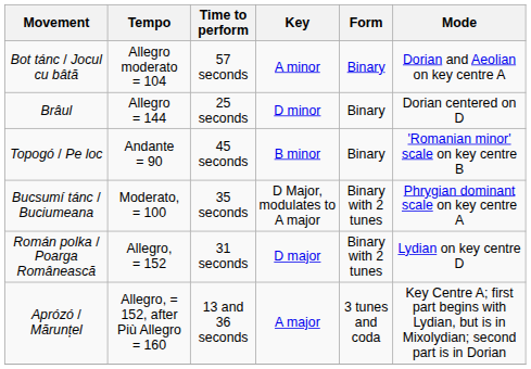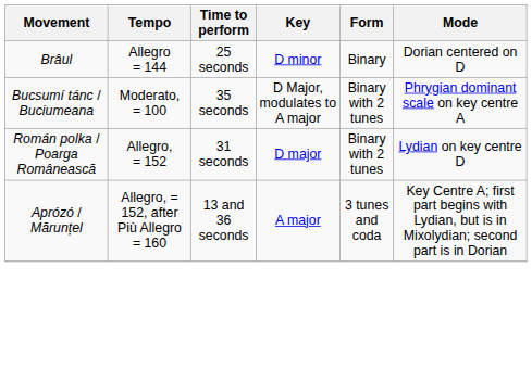 <table class="wikitable" width="100%">
 <tr>
 <th align="center">Movement</th>
 <th align="center">Tempo</th>
 <th align="center">Time to perform</th>
 <th align="center">Key</th>
 <th align="center">Form</th>
 <th align="center">Mode</th>
 </tr>
 <tr>
-<td align="center"><em>Bot tánc</em> / <em>Jocul cu bâtă</em></td>
-<td align="center">Allegro moderato<br> = 104</td>
-<td align="center">57 seconds</td>
-<td align="center"><a href='#'>A minor</a></td>
-<td align="center"><a href='#'>Binary</a></td>
-<td align="center"><a href='#'>Dorian</a> and <a href='#'>Aeolian</a> on key centre A</td>
-</tr>
-<tr>
 <td align="center"><em>Brâul</em></td>
 <td align="center">Allegro<br> = 144</td>
 <td align="center">25 seconds</td>
 <td align="center"><a href='#'>D minor</a></td>
 <td align="center">Binary</td>
 <td align="center">Dorian centered on D</td>
-</tr>
-<tr>
-<td align="center"><em>Topogó</em> / <em>Pe loc</em></td>
-<td align="center">Andante<br> = 90</td>
-<td align="center">45 seconds</td>
-<td align="center"><a href='#'>B minor</a></td>
-<td align="center">Binary</td>
-<td align="center"><a href='#'>'Romanian minor' scale</a> on key centre B</td>
 </tr>
 <tr>
 <td align="center"><em>Bucsumí tánc</em> / <em>Buciumeana</em></td>
 <td align="center">Moderato,<br> = 100</td>
 <td align="center">35 seconds</td>
 <td align="center">D Major, modulates to A major</td>
 <td align="center">Binary with 2 tunes</td>
 <td align="center"><a href='#'>Phrygian dominant scale</a> on key centre A</td>
 </tr>
 <tr>
 <td align="center"><em>Román polka</em> / <em>Poarga Românească</em></td>
 <td align="center">Allegro,<br> = 152</td>
 <td align="center">31 seconds</td>
 <td align="center"><a href='#'>D major</a></td>
 <td align="center">Binary with 2 tunes</td>
 <td align="center"><a href='#'>Lydian</a> on key centre D</td>
 </tr>
 <tr>
 <td align="center"><em>Aprózó</em> / <em>Mărunțel</em></td>
 <td align="center">Allegro,  = 152, after Più Allegro<br> = 160</td>
 <td align="center">13 and 36 seconds</td>
 <td align="center"><a href='#'>A major</a></td>
 <td align="center">3 tunes and coda</td>
 <td align="center">Key Centre A; first part begins with Lydian, but is in Mixolydian; second part is in Dorian</td>
 </tr>
 <tr>
 </tr>
 </table>
